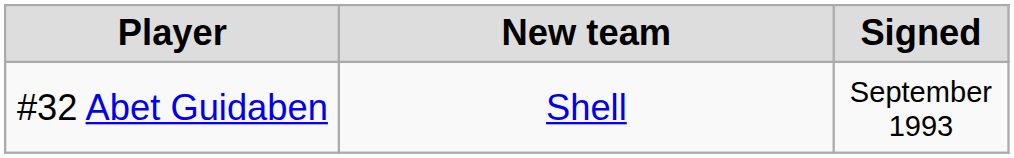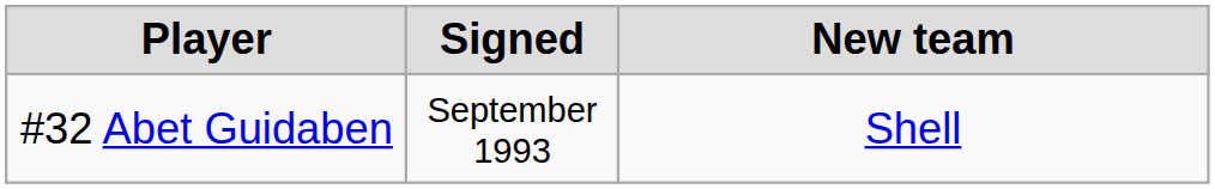 <table class="wikitable" style="text-align: center">
 <tr align="center" bgcolor="#dddddd">
 <td style="width:140px"><strong>Player</strong></td>
+<td style="width:70px"><strong>Signed</strong></td>
 <td style="width:210px"><strong>New team</strong></td>
-<td style="width:70px"><strong>Signed</strong></td>
 </tr>
 <tr style="height:40px">
 <td>#32 <a href='#'>Abet Guidaben</a></td>
+<td style="font-size: 80%">September 1993</td>
 <td><a href='#'>Shell</a></td>
-<td style="font-size: 80%">September 1993</td>
 </tr>
 </table>
